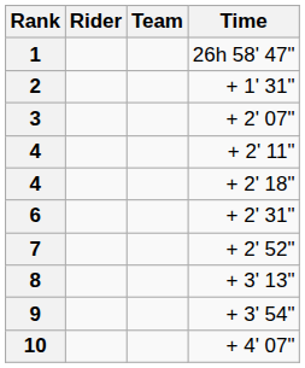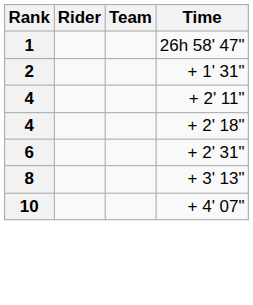 <table class="wikitable" margin-bottom:0;">
 <tr>
 <th scope="col">Rank</th>
 <th scope="col">Rider</th>
 <th scope="col">Team</th>
 <th scope="col">Time</th>
 </tr>
 <tr>
 <th scope="row">1</th>
 <td> </td>
 <td></td>
 <td align="right">26h 58' 47"</td>
 </tr>
 <tr>
 <th scope="row">2</th>
 <td></td>
 <td></td>
 <td align="right">+ 1' 31"</td>
 </tr>
 <tr>
-<th scope="row">3</th>
-<td></td>
-<td></td>
-<td align="right">+ 2' 07"</td>
-</tr>
-<tr>
 <th scope="row">4</th>
 <td> </td>
 <td></td>
 <td align="right">+ 2' 11"</td>
 </tr>
 <tr>
 <th scope="row">4</th>
 <td> </td>
 <td></td>
 <td align="right">+ 2' 18"</td>
 </tr>
 <tr>
 <th scope="row">6</th>
 <td></td>
 <td></td>
 <td align="right">+ 2' 31"</td>
 </tr>
 <tr>
-<th scope="row">7</th>
-<td></td>
-<td></td>
-<td align="right">+ 2' 52"</td>
-</tr>
-<tr>
 <th scope="row">8</th>
 <td></td>
 <td></td>
 <td align="right">+ 3' 13"</td>
-</tr>
-<tr>
-<th scope="row">9</th>
-<td></td>
-<td></td>
-<td align="right">+ 3' 54"</td>
 </tr>
 <tr>
 <th scope="row">10</th>
 <td></td>
 <td></td>
 <td align="right">+ 4' 07"</td>
 </tr>
 </table>
